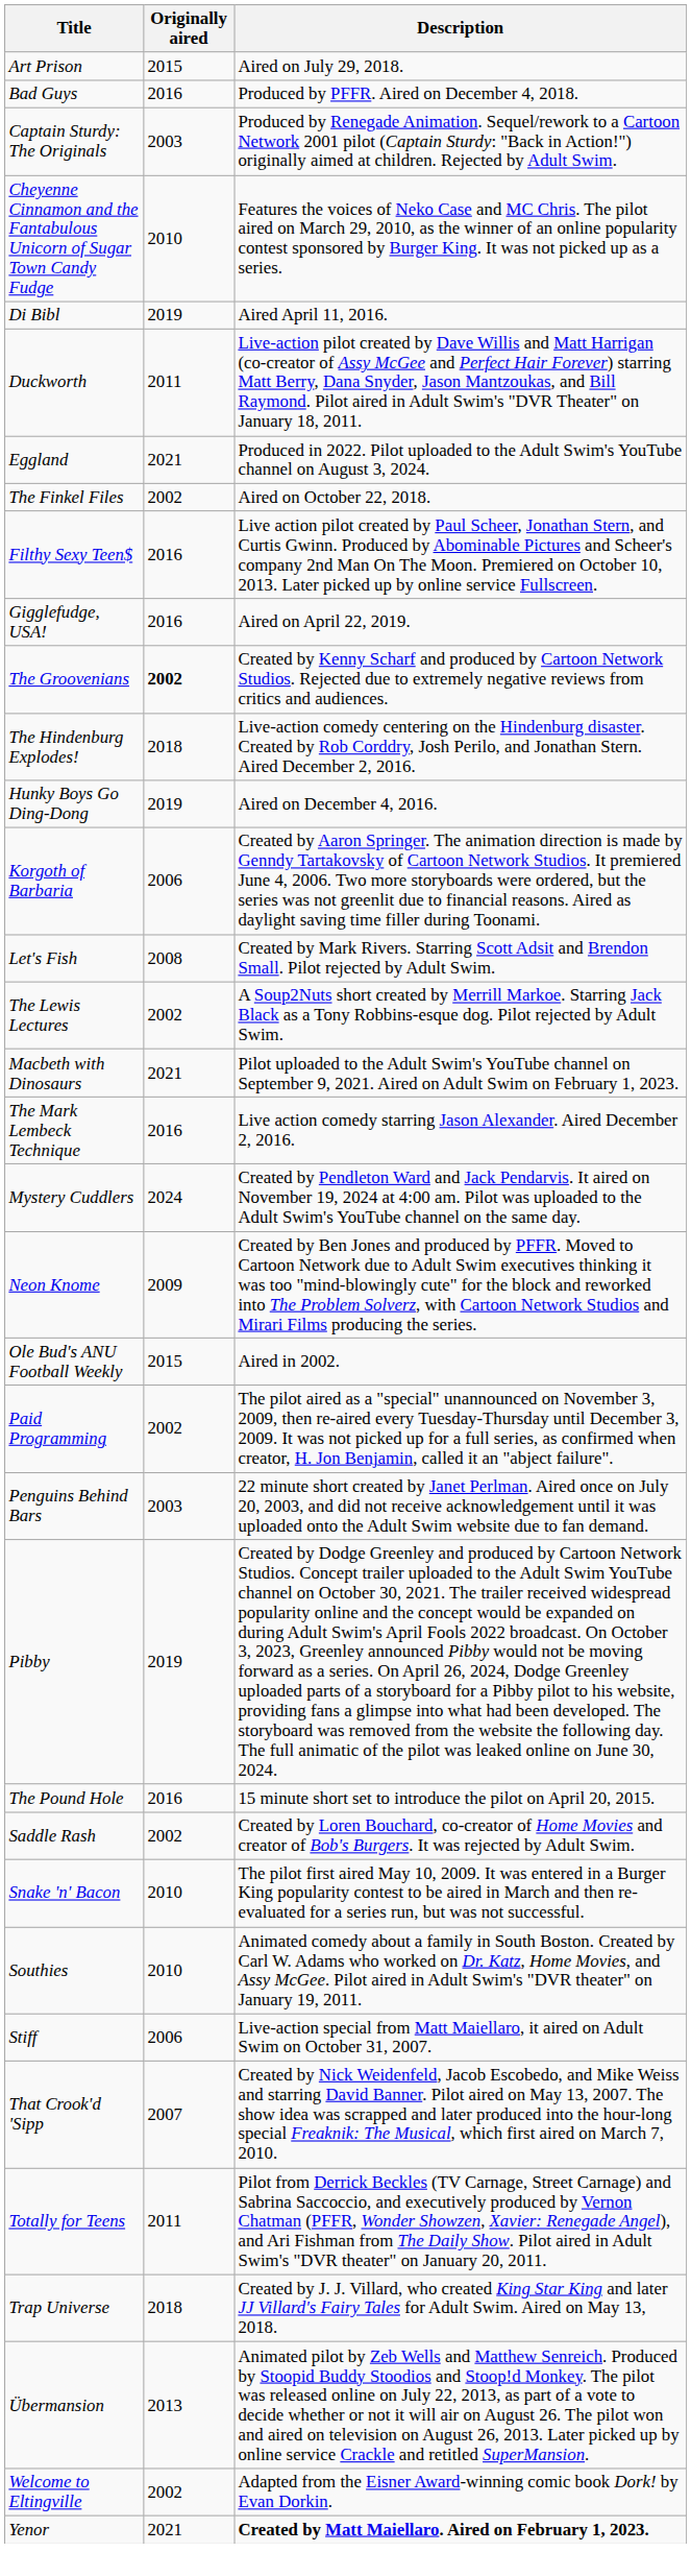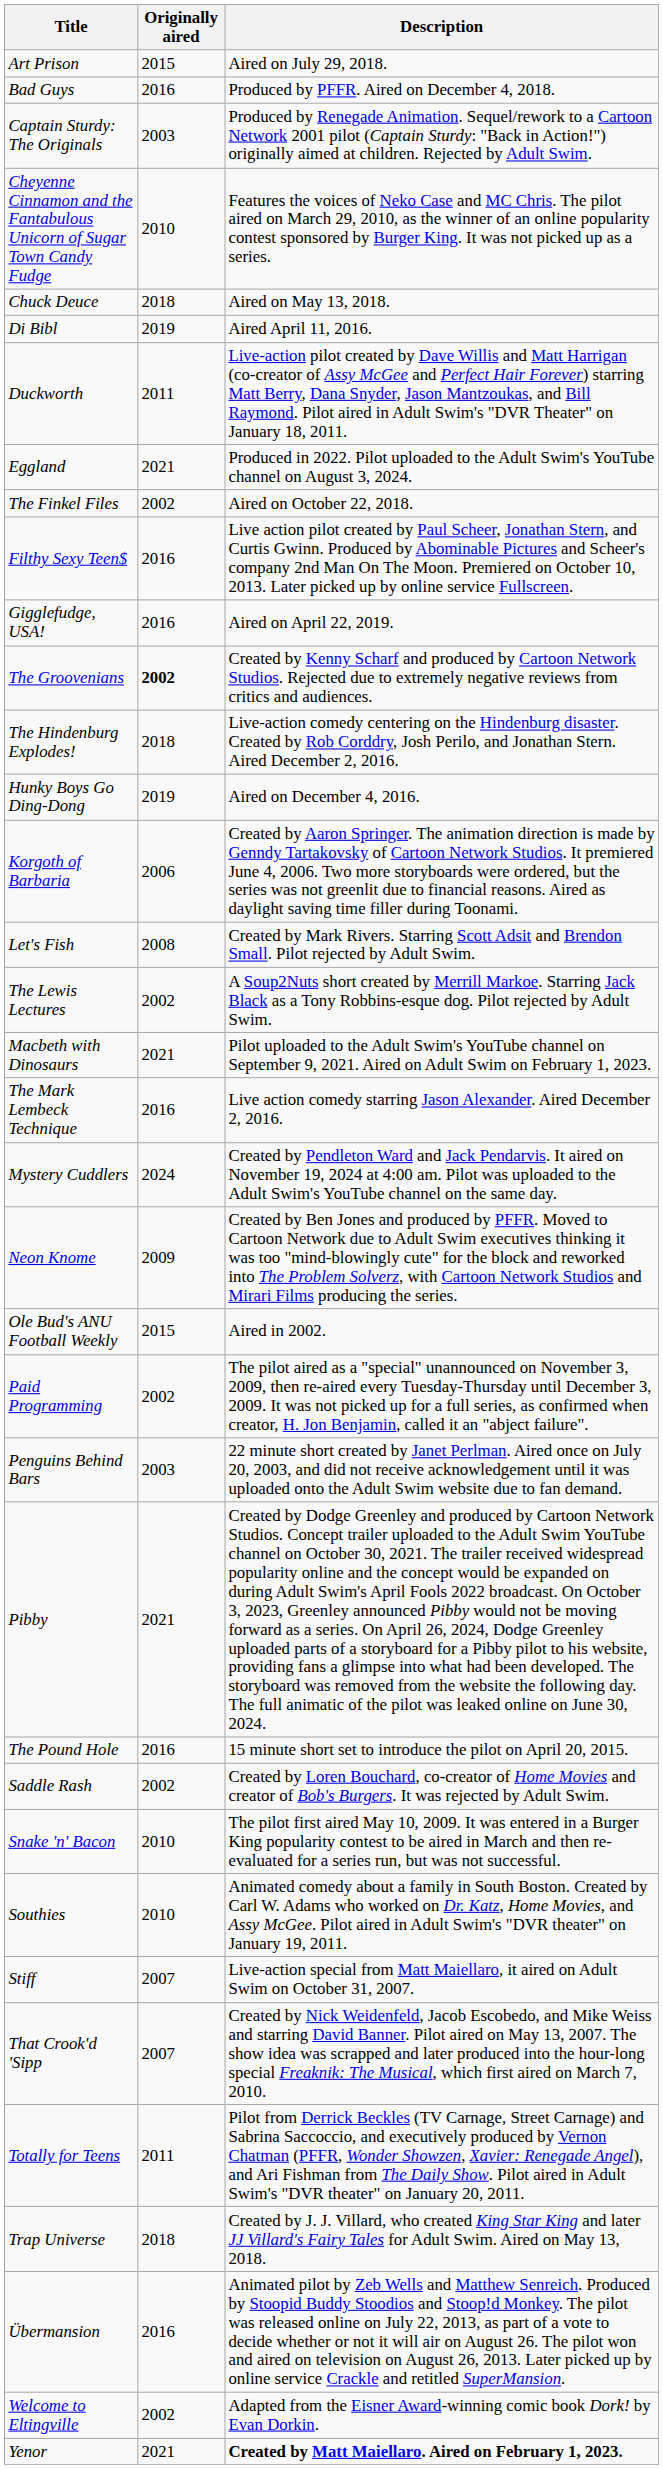 <table class="wikitable sortable" style="width:100%;">
 <tr>
 <th style="width: 19%;">Title</th>
 <th style="width: 12%;">Originally aired</th>
 <th style="width: 62%;">Description</th>
 </tr>
 <tr>
 <td><em>Art Prison</em></td>
 <td>2015</td>
 <td>Aired on July 29, 2018.</td>
 </tr>
 <tr>
 <td><em>Bad Guys</em></td>
 <td>2016</td>
 <td>Produced by <a href='#'>PFFR</a>. Aired on December 4, 2018.</td>
 </tr>
 <tr>
 <td><em>Captain Sturdy: The Originals</em></td>
 <td>2003</td>
 <td>Produced by <a href='#'>Renegade Animation</a>. Sequel/rework to a <a href='#'>Cartoon Network</a> 2001 pilot (<em>Captain Sturdy</em>: "Back in Action!") originally aimed at children. Rejected by <a href='#'>Adult Swim</a>.</td>
 </tr>
 <tr>
 <td><em><a href='#'>Cheyenne Cinnamon and the Fantabulous Unicorn of Sugar Town Candy Fudge</a></em></td>
 <td>2010</td>
 <td>Features the voices of <a href='#'>Neko Case</a> and <a href='#'>MC Chris</a>. The pilot aired on March 29, 2010, as the winner of an online popularity contest sponsored by <a href='#'>Burger King</a>. It was not picked up as a series.</td>
+</tr>
+<tr>
+<td><em>Chuck Deuce</em></td>
+<td>2018</td>
+<td>Aired on May 13, 2018.</td>
 </tr>
 <tr>
 <td><em>Di Bibl</em></td>
 <td>2019</td>
 <td>Aired April 11, 2016.</td>
 </tr>
 <tr>
 <td><em>Duckworth</em></td>
 <td>2011</td>
 <td><a href='#'>Live-action</a> pilot created by <a href='#'>Dave Willis</a> and <a href='#'>Matt Harrigan</a> (co-creator of <em><a href='#'>Assy McGee</a></em> and <em><a href='#'>Perfect Hair Forever</a></em>) starring <a href='#'>Matt Berry</a>, <a href='#'>Dana Snyder</a>, <a href='#'>Jason Mantzoukas</a>, and <a href='#'>Bill Raymond</a>. Pilot aired in Adult Swim's "DVR Theater" on January 18, 2011.</td>
 </tr>
 <tr>
 <td><em>Eggland</em></td>
 <td>2021</td>
 <td>Produced in 2022. Pilot uploaded to the Adult Swim's YouTube channel on August 3, 2024.</td>
 </tr>
 <tr>
 <td><em>The Finkel Files</em></td>
 <td>2002</td>
 <td>Aired on October 22, 2018.</td>
 </tr>
 <tr>
 <td><em><a href='#'>Filthy Sexy Teen$</a></em></td>
 <td>2016</td>
 <td>Live action pilot created by <a href='#'>Paul Scheer</a>, <a href='#'>Jonathan Stern</a>, and Curtis Gwinn. Produced by <a href='#'>Abominable Pictures</a> and Scheer's company 2nd Man On The Moon. Premiered on October 10, 2013. Later picked up by online service <a href='#'>Fullscreen</a>.</td>
 </tr>
 <tr>
 <td><em>Gigglefudge, USA!</em></td>
 <td>2016</td>
 <td>Aired on April 22, 2019.</td>
 </tr>
 <tr>
 <td><em><a href='#'>The Groovenians</a></em></td>
 <td><strong>2002</strong></td>
 <td>Created by <a href='#'>Kenny Scharf</a> and produced by <a href='#'>Cartoon Network Studios</a>. Rejected due to extremely negative reviews from critics and audiences.</td>
 </tr>
 <tr>
 <td><em>The Hindenburg Explodes!</em></td>
 <td>2018</td>
 <td>Live-action comedy centering on the <a href='#'>Hindenburg disaster</a>. Created by <a href='#'>Rob Corddry</a>, Josh Perilo, and Jonathan Stern. Aired December 2, 2016.</td>
 </tr>
 <tr>
 <td><em>Hunky Boys Go Ding-Dong</em></td>
 <td>2019</td>
 <td>Aired on December 4, 2016.</td>
 </tr>
 <tr>
 <td><em><a href='#'>Korgoth of Barbaria</a></em></td>
 <td>2006</td>
 <td>Created by <a href='#'>Aaron Springer</a>. The animation direction is made by <a href='#'>Genndy Tartakovsky</a> of <a href='#'>Cartoon Network Studios</a>. It premiered June 4, 2006. Two more storyboards were ordered, but the series was not greenlit due to financial reasons. Aired as daylight saving time filler during Toonami.</td>
 </tr>
 <tr>
 <td><em>Let's Fish</em></td>
 <td>2008</td>
 <td>Created by Mark Rivers. Starring <a href='#'>Scott Adsit</a> and <a href='#'>Brendon Small</a>. Pilot rejected by Adult Swim.</td>
 </tr>
 <tr>
 <td><em>The Lewis Lectures</em></td>
 <td>2002</td>
 <td>A <a href='#'>Soup2Nuts</a> short created by <a href='#'>Merrill Markoe</a>. Starring <a href='#'>Jack Black</a> as a Tony Robbins-esque dog. Pilot rejected by Adult Swim.</td>
 </tr>
 <tr>
 <td><em>Macbeth with Dinosaurs</em></td>
 <td>2021</td>
 <td>Pilot uploaded to the Adult Swim's YouTube channel on September 9, 2021. Aired on Adult Swim on February 1, 2023.</td>
 </tr>
 <tr>
 <td><em>The Mark Lembeck Technique</em></td>
 <td>2016</td>
 <td>Live action comedy starring <a href='#'>Jason Alexander</a>. Aired December 2, 2016.</td>
 </tr>
 <tr>
 <td><em>Mystery Cuddlers</em></td>
 <td>2024</td>
 <td>Created by <a href='#'>Pendleton Ward</a> and <a href='#'>Jack Pendarvis</a>. It aired on November 19, 2024 at 4:00 am. Pilot was uploaded to the Adult Swim's YouTube channel on the same day.</td>
 </tr>
 <tr>
 <td><em><a href='#'>Neon Knome</a></em></td>
 <td>2009</td>
 <td>Created by Ben Jones and produced by <a href='#'>PFFR</a>. Moved to Cartoon Network due to Adult Swim executives thinking it was too "mind-blowingly cute" for the block and reworked into <em><a href='#'>The Problem Solverz</a></em>, with <a href='#'>Cartoon Network Studios</a> and <a href='#'>Mirari Films</a> producing the series.</td>
 </tr>
 <tr>
 <td><em>Ole Bud's ANU Football Weekly</em></td>
 <td>2015</td>
 <td>Aired in 2002.</td>
 </tr>
 <tr>
 <td><em><a href='#'>Paid Programming</a></em></td>
 <td>2002</td>
 <td>The pilot aired as a "special" unannounced on November 3, 2009, then re-aired every Tuesday-Thursday until December 3, 2009. It was not picked up for a full series, as confirmed when creator, <a href='#'>H. Jon Benjamin</a>, called it an "abject failure".</td>
 </tr>
 <tr>
 <td><em>Penguins Behind Bars</em></td>
 <td>2003</td>
 <td>22 minute short created by <a href='#'>Janet Perlman</a>. Aired once on July 20, 2003, and did not receive acknowledgement until it was uploaded onto the Adult Swim website due to fan demand.</td>
 </tr>
 <tr>
 <td><em>Pibby</em></td>
-<td>2019</td>
+<td>2021</td>
 <td>Created by Dodge Greenley and produced by Cartoon Network Studios. Concept trailer uploaded to the Adult Swim YouTube channel on October 30, 2021. The trailer received widespread popularity online and the concept would be expanded on during Adult Swim's April Fools 2022 broadcast. On October 3, 2023, Greenley announced <em>Pibby</em> would not be moving forward as a series. On April 26, 2024,  Dodge Greenley uploaded parts of a storyboard for a Pibby pilot to his website, providing fans a glimpse into what had been developed. The storyboard was removed from the website the following day. The full animatic of the pilot was leaked online on June 30, 2024.</td>
 </tr>
 <tr>
 <td><em>The Pound Hole</em></td>
 <td>2016</td>
 <td>15 minute short set to introduce the pilot on April 20, 2015.</td>
 </tr>
 <tr>
 <td><em>Saddle Rash</em></td>
 <td>2002</td>
 <td>Created by <a href='#'>Loren Bouchard</a>, co-creator of <em><a href='#'>Home Movies</a></em> and creator of <em><a href='#'>Bob's Burgers</a></em>. It was rejected by Adult Swim.</td>
 </tr>
 <tr>
 <td><em><a href='#'>Snake 'n' Bacon</a></em></td>
 <td>2010</td>
 <td>The pilot first aired May 10, 2009. It was entered in a Burger King popularity contest to be aired in March and then re-evaluated for a series run, but was not successful.</td>
 </tr>
 <tr>
 <td><em>Southies</em></td>
 <td>2010</td>
 <td>Animated comedy about a family in South Boston. Created by Carl W. Adams who worked on <em><a href='#'>Dr. Katz</a></em>, <em>Home Movies</em>, and <em>Assy McGee</em>. Pilot aired in Adult Swim's "DVR theater" on January 19, 2011.</td>
 </tr>
 <tr>
 <td><em>Stiff</em></td>
-<td>2006</td>
+<td>2007</td>
 <td>Live-action special from <a href='#'>Matt Maiellaro</a>, it aired on Adult Swim on October 31, 2007.</td>
 </tr>
 <tr>
 <td><em>That Crook'd 'Sipp</em></td>
 <td>2007</td>
 <td>Created by <a href='#'>Nick Weidenfeld</a>, Jacob Escobedo, and Mike Weiss and starring <a href='#'>David Banner</a>. Pilot aired on May 13, 2007. The show idea was scrapped and later produced into the hour-long special <em><a href='#'>Freaknik: The Musical</a></em>, which first aired on March 7, 2010.</td>
 </tr>
 <tr>
 <td><em><a href='#'>Totally for Teens</a></em></td>
 <td>2011</td>
 <td>Pilot from <a href='#'>Derrick Beckles</a> (TV Carnage, Street Carnage) and Sabrina Saccoccio, and executively produced by <a href='#'>Vernon Chatman</a> (<a href='#'>PFFR</a>, <em><a href='#'>Wonder Showzen</a></em>, <em><a href='#'>Xavier: Renegade Angel</a></em>), and Ari Fishman from <em><a href='#'>The Daily Show</a></em>. Pilot aired in Adult Swim's "DVR theater" on January 20, 2011.</td>
 </tr>
 <tr>
 <td><em>Trap Universe</em></td>
 <td>2018</td>
 <td>Created by J. J. Villard, who created <em><a href='#'>King Star King</a></em> and later <em><a href='#'>JJ Villard's Fairy Tales</a></em> for Adult Swim. Aired on May 13, 2018.</td>
 </tr>
 <tr>
 <td><em>Übermansion</em></td>
-<td>2013</td>
+<td>2016</td>
 <td>Animated pilot by <a href='#'>Zeb Wells</a> and <a href='#'>Matthew Senreich</a>. Produced by <a href='#'>Stoopid Buddy Stoodios</a> and <a href='#'>Stoop!d Monkey</a>. The pilot was released online on July 22, 2013, as part of a vote to decide whether or not it will air on August 26. The pilot won and aired on television on August 26, 2013. Later picked up by online service <a href='#'>Crackle</a> and retitled <em><a href='#'>SuperMansion</a></em>.</td>
 </tr>
 <tr>
 <td><em><a href='#'>Welcome to Eltingville</a></em></td>
 <td>2002</td>
 <td>Adapted from the <a href='#'>Eisner Award</a>-winning comic book <em>Dork!</em> by <a href='#'>Evan Dorkin</a>.</td>
 </tr>
 <tr>
 <td><em>Yenor</em></td>
 <td>2021</td>
 <td><strong>Created by <a href='#'>Matt Maiellaro</a>. Aired on February 1, 2023.</strong></td>
 </tr>
 </table>
